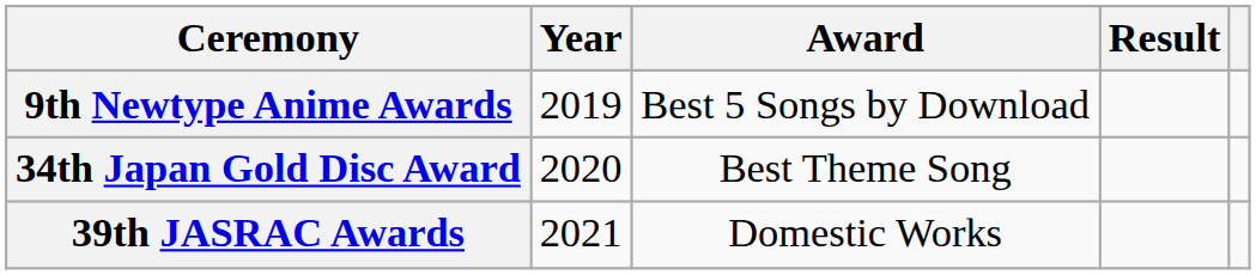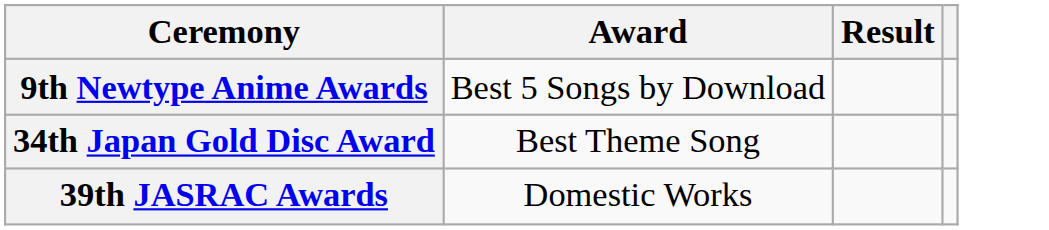 <table class="wikitable sortable plainrowheaders" style=text-align:center>
 <tr>
 <th scope="col">Ceremony</th>
-<th scope="col">Year</th>
 <th scope="col">Award</th>
 <th scope="col">Result</th>
 <th scope="col" class="unsortable"></th>
 </tr>
 <tr>
 <th scope="row" style="text-align:center;">9th <a href='#'>Newtype Anime Awards</a></th>
-<td>2019</td>
 <td>Best 5 Songs by Download</td>
 <td></td>
 <td></td>
 </tr>
 <tr>
 <th scope="row" style="text-align:center;">34th <a href='#'>Japan Gold Disc Award</a></th>
-<td>2020</td>
 <td>Best Theme Song</td>
 <td></td>
 <td></td>
 </tr>
 <tr>
 <th scope="row" style="text-align:center;">39th <a href='#'>JASRAC Awards</a></th>
-<td>2021</td>
 <td>Domestic Works</td>
 <td></td>
 <td></td>
 </tr>
 </table>
